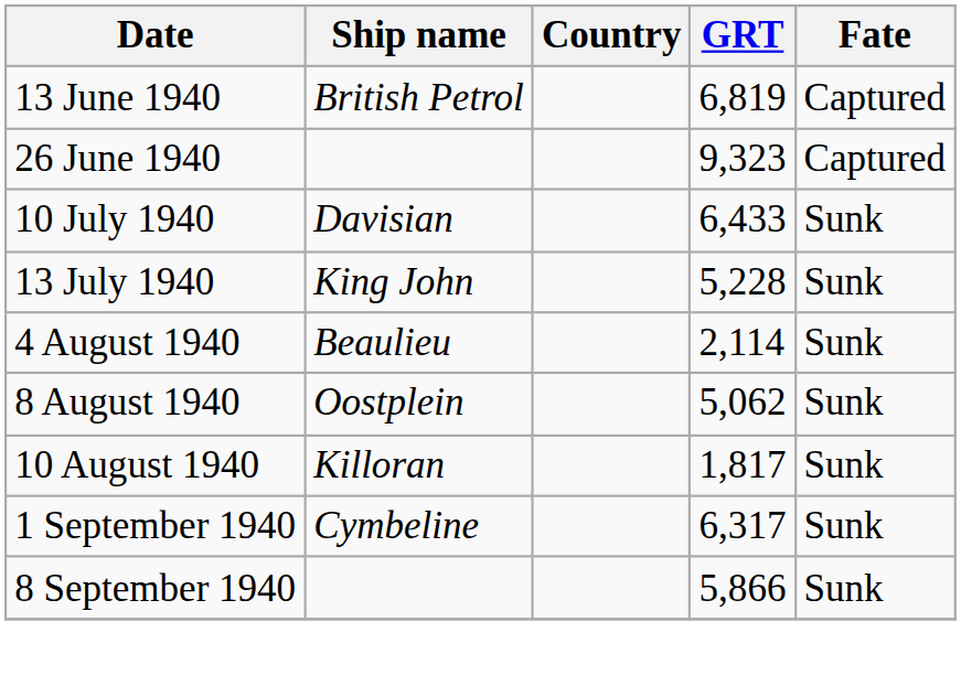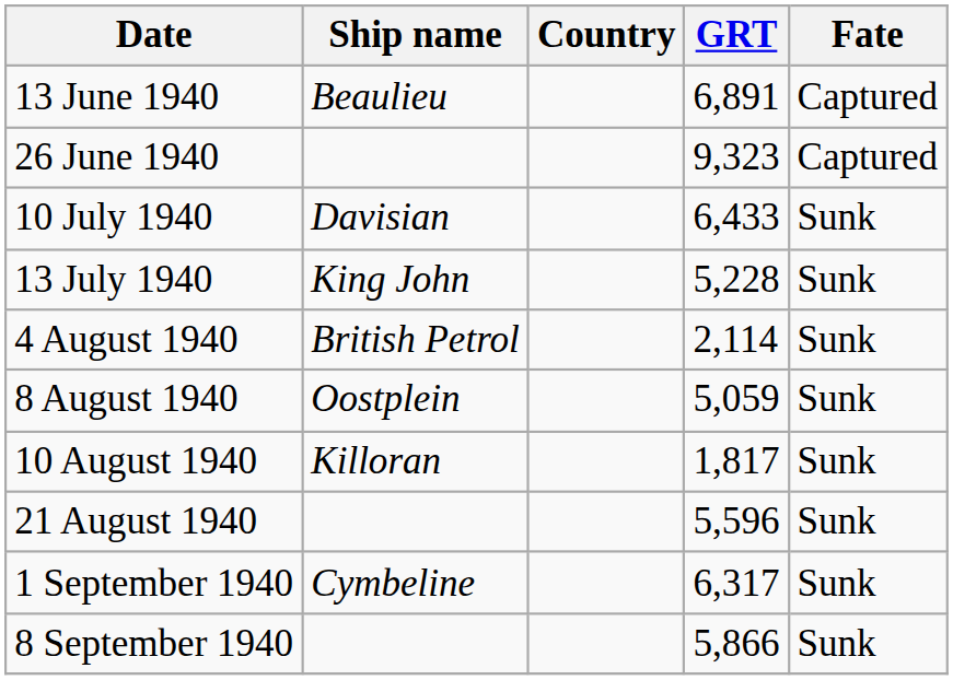 <table class="wikitable">
 <tr>
 <th>Date</th>
 <th>Ship name</th>
 <th>Country</th>
 <th><a href='#'>GRT</a></th>
 <th>Fate</th>
 </tr>
 <tr>
 <td>13 June 1940</td>
-<td><em>British Petrol</em></td>
+<td><em>Beaulieu</em></td>
 <td></td>
-<td>6,819</td>
+<td>6,891</td>
 <td>Captured</td>
 </tr>
 <tr>
 <td>26 June 1940</td>
 <td></td>
 <td></td>
 <td>9,323</td>
 <td>Captured</td>
 </tr>
 <tr>
 <td>10 July 1940</td>
 <td><em>Davisian</em></td>
 <td></td>
 <td>6,433</td>
 <td>Sunk</td>
 </tr>
 <tr>
 <td>13 July 1940</td>
 <td><em>King John</em></td>
 <td></td>
 <td>5,228</td>
 <td>Sunk</td>
 </tr>
 <tr>
 <td>4 August 1940</td>
-<td><em>Beaulieu</em></td>
+<td><em>British Petrol</em></td>
 <td></td>
 <td>2,114</td>
 <td>Sunk</td>
 </tr>
 <tr>
 <td>8 August 1940</td>
 <td><em>Oostplein</em></td>
 <td></td>
-<td>5,062</td>
+<td>5,059</td>
 <td>Sunk</td>
 </tr>
 <tr>
 <td>10 August 1940</td>
 <td><em>Killoran</em></td>
 <td></td>
 <td>1,817</td>
+<td>Sunk</td>
+</tr>
+<tr>
+<td>21 August 1940</td>
+<td></td>
+<td></td>
+<td>5,596</td>
 <td>Sunk</td>
 </tr>
 <tr>
 <td>1 September 1940</td>
 <td><em>Cymbeline</em></td>
 <td></td>
 <td>6,317</td>
 <td>Sunk</td>
 </tr>
 <tr>
 <td>8 September 1940</td>
 <td></td>
 <td></td>
 <td>5,866</td>
 <td>Sunk</td>
 </tr>
 <tr>
 </tr>
 </table>
